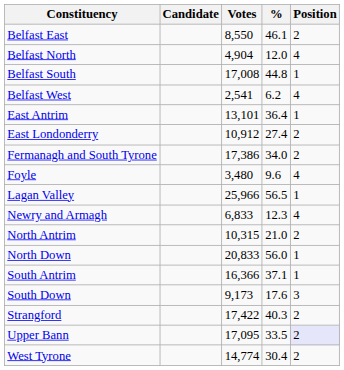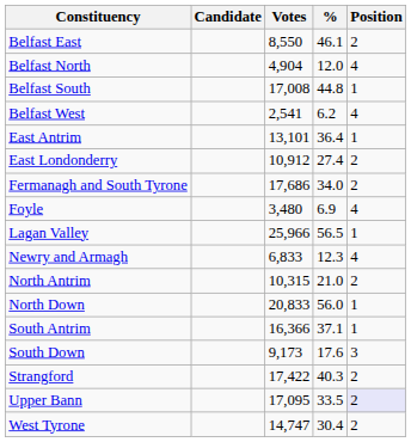 <table class="wikitable sortable">
 <tr>
 <th>Constituency</th>
 <th>Candidate</th>
 <th>Votes</th>
 <th>%</th>
 <th>Position</th>
 </tr>
 <tr>
 <td><a href='#'>Belfast East</a></td>
 <td></td>
 <td>8,550</td>
 <td>46.1</td>
 <td>2</td>
 </tr>
 <tr>
 <td><a href='#'>Belfast North</a></td>
 <td></td>
 <td>4,904</td>
 <td>12.0</td>
 <td>4</td>
 </tr>
 <tr>
 <td><a href='#'>Belfast South</a></td>
 <td></td>
 <td>17,008</td>
 <td>44.8</td>
 <td>1</td>
 </tr>
 <tr>
 <td><a href='#'>Belfast West</a></td>
 <td></td>
 <td>2,541</td>
 <td>6.2</td>
 <td>4</td>
 </tr>
 <tr>
 <td><a href='#'>East Antrim</a></td>
 <td></td>
 <td>13,101</td>
 <td>36.4</td>
 <td>1</td>
 </tr>
 <tr>
 <td><a href='#'>East Londonderry</a></td>
 <td></td>
 <td>10,912</td>
 <td>27.4</td>
 <td>2</td>
 </tr>
 <tr>
 <td><a href='#'>Fermanagh and South Tyrone</a></td>
 <td></td>
-<td>17,386</td>
+<td>17,686</td>
 <td>34.0</td>
 <td>2</td>
 </tr>
 <tr>
 <td><a href='#'>Foyle</a></td>
 <td></td>
 <td>3,480</td>
-<td>9.6</td>
+<td>6.9</td>
 <td>4</td>
 </tr>
 <tr>
 <td><a href='#'>Lagan Valley</a></td>
 <td></td>
 <td>25,966</td>
 <td>56.5</td>
 <td>1</td>
 </tr>
 <tr>
 <td><a href='#'>Newry and Armagh</a></td>
 <td></td>
 <td>6,833</td>
 <td>12.3</td>
 <td>4</td>
 </tr>
 <tr>
 <td><a href='#'>North Antrim</a></td>
 <td></td>
 <td>10,315</td>
 <td>21.0</td>
 <td>2</td>
 </tr>
 <tr>
 <td><a href='#'>North Down</a></td>
 <td></td>
 <td>20,833</td>
 <td>56.0</td>
 <td>1</td>
 </tr>
 <tr>
 <td><a href='#'>South Antrim</a></td>
 <td></td>
 <td>16,366</td>
 <td>37.1</td>
 <td>1</td>
 </tr>
 <tr>
 <td><a href='#'>South Down</a></td>
 <td></td>
 <td>9,173</td>
 <td>17.6</td>
 <td>3</td>
 </tr>
 <tr>
 <td><a href='#'>Strangford</a></td>
 <td></td>
 <td>17,422</td>
 <td>40.3</td>
 <td>2</td>
 </tr>
 <tr>
 <td><a href='#'>Upper Bann</a></td>
 <td></td>
 <td>17,095</td>
 <td>33.5</td>
 <td style="background: lavender;">2</td>
 </tr>
 <tr>
 <td><a href='#'>West Tyrone</a></td>
 <td></td>
-<td>14,774</td>
+<td>14,747</td>
 <td>30.4</td>
 <td>2</td>
 </tr>
 </table>
